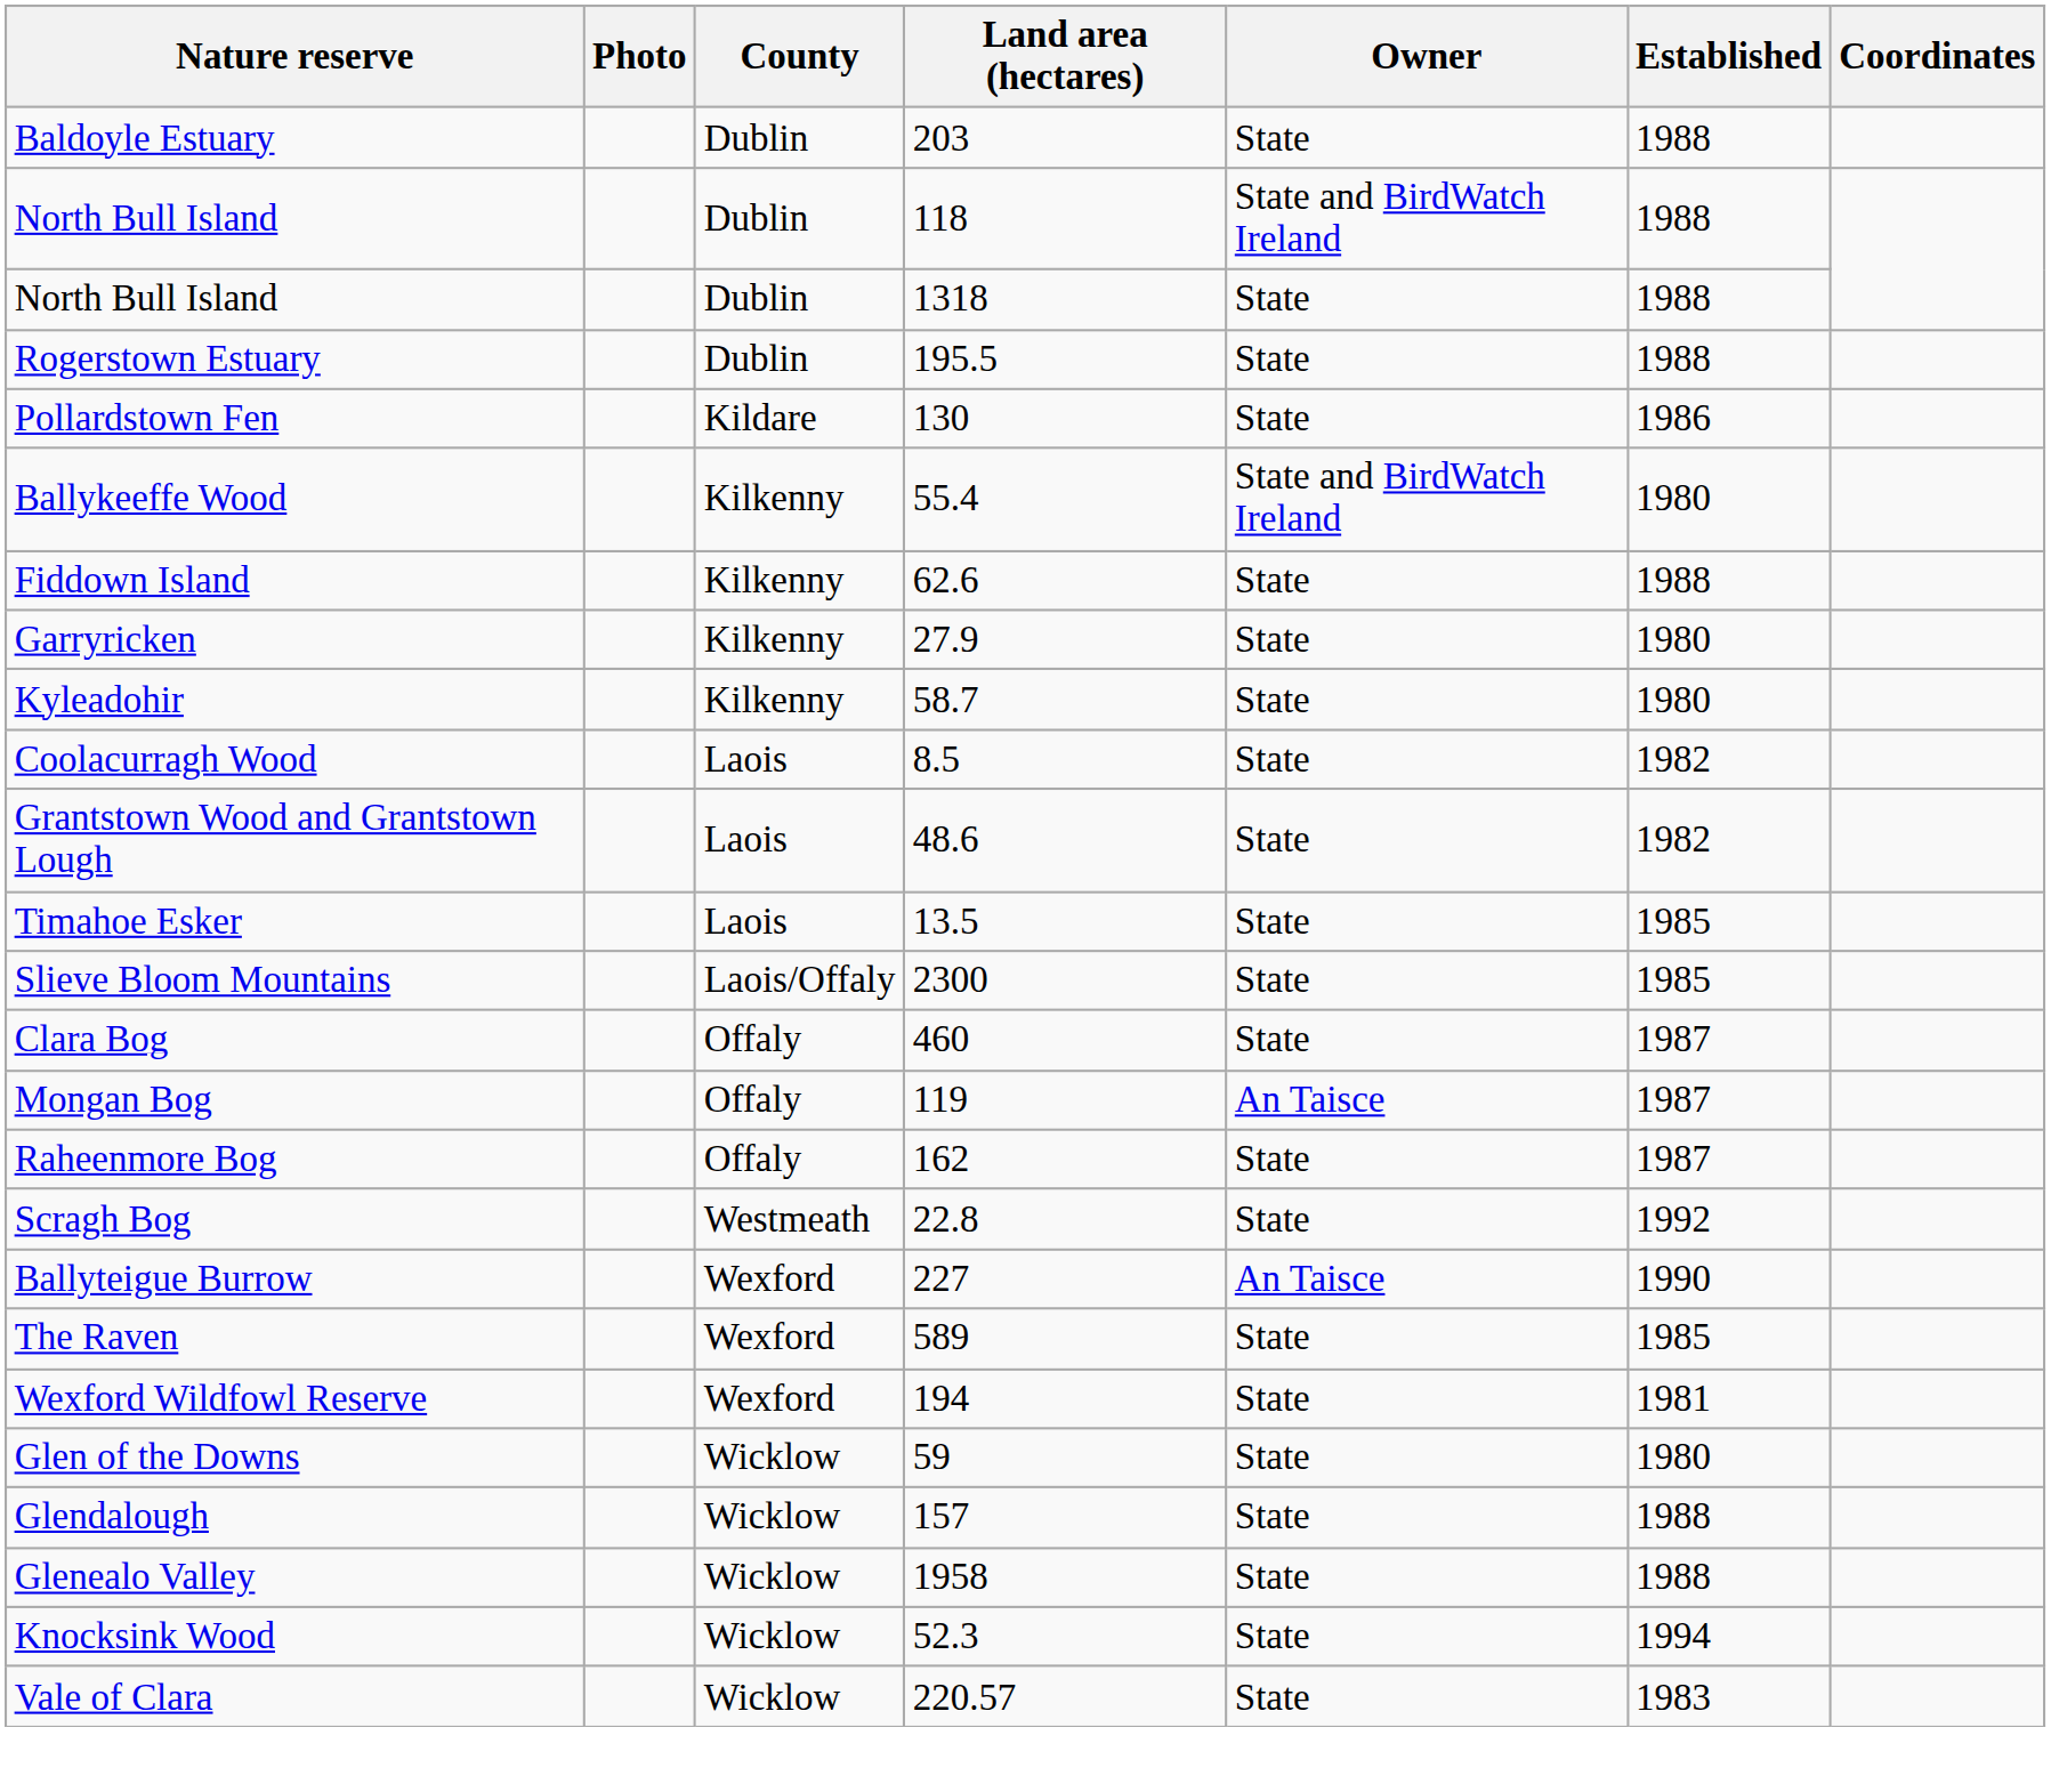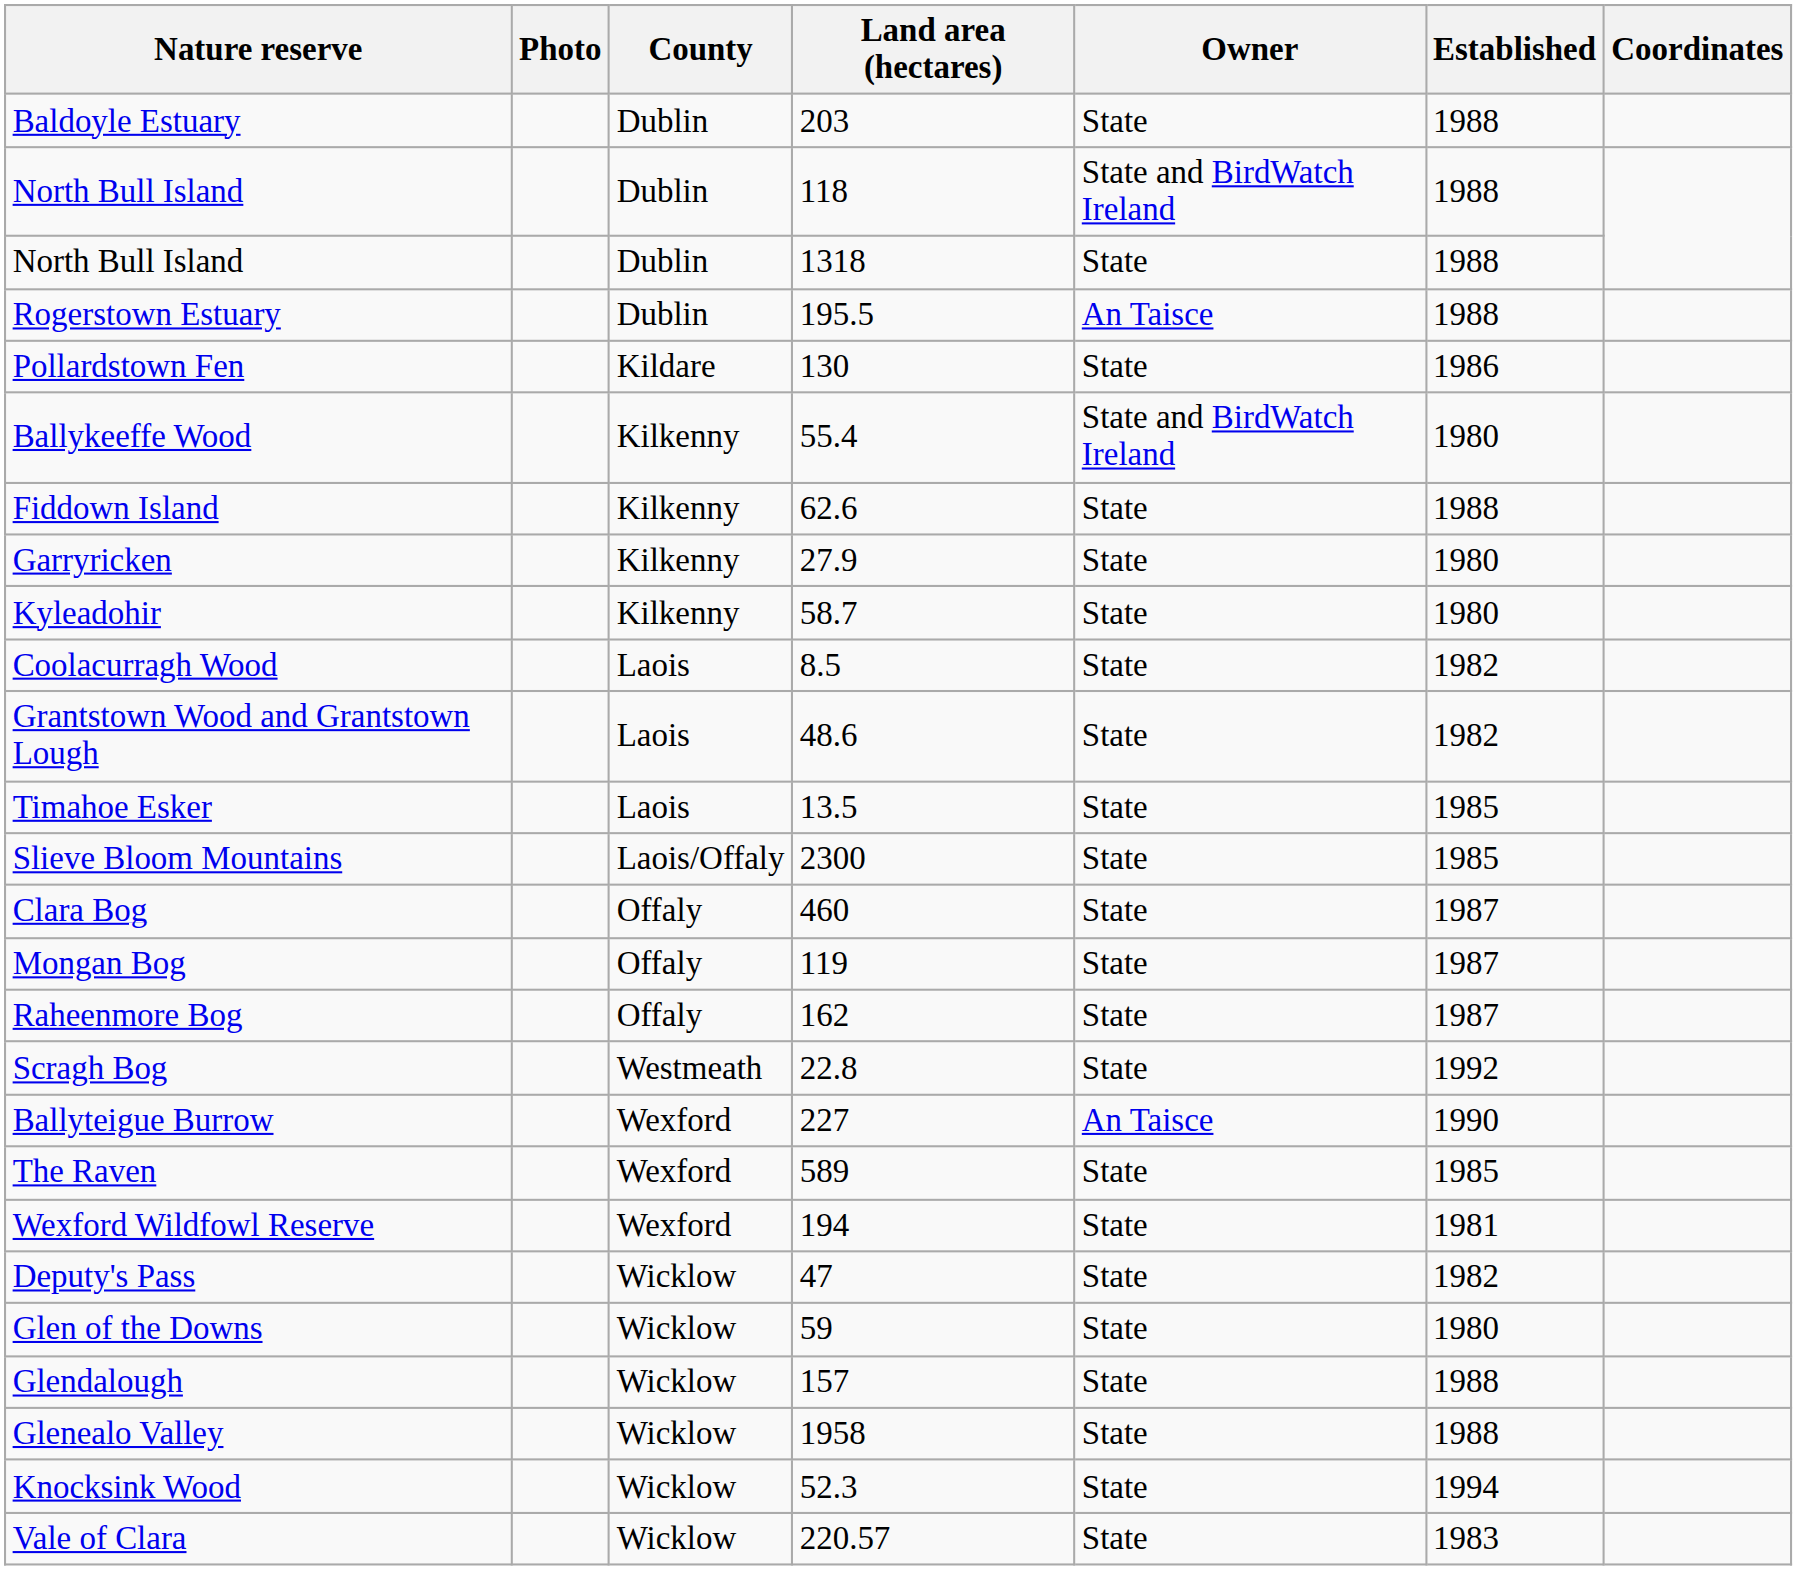 <table class="wikitable sortable">
 <tr>
 <th>Nature reserve</th>
 <th>Photo</th>
 <th>County</th>
 <th>Land area (hectares)</th>
 <th>Owner</th>
 <th>Established</th>
 <th>Coordinates</th>
 </tr>
 <tr>
 <td><a href='#'>Baldoyle Estuary</a></td>
 <td></td>
 <td>Dublin</td>
 <td>203</td>
 <td>State</td>
 <td>1988</td>
 <td></td>
 </tr>
 <tr>
 <td><a href='#'>North Bull Island</a></td>
 <td></td>
 <td>Dublin</td>
 <td>118</td>
 <td>State and <a href='#'>BirdWatch Ireland</a></td>
 <td>1988</td>
 <td rowspan="2"></td>
 </tr>
 <tr>
 <td>North Bull Island</td>
 <td></td>
 <td>Dublin</td>
 <td>1318</td>
 <td>State</td>
 <td>1988</td>
 </tr>
 <tr>
 <td><a href='#'>Rogerstown Estuary</a></td>
 <td></td>
 <td>Dublin</td>
 <td>195.5</td>
-<td>State</td>
+<td><a href='#'>An Taisce</a></td>
 <td>1988</td>
 <td></td>
 </tr>
 <tr>
 <td><a href='#'>Pollardstown Fen</a></td>
 <td></td>
 <td>Kildare</td>
 <td>130</td>
 <td>State</td>
 <td>1986</td>
 <td></td>
 </tr>
 <tr>
 <td><a href='#'>Ballykeeffe Wood</a></td>
 <td></td>
 <td>Kilkenny</td>
 <td>55.4</td>
 <td>State and <a href='#'>BirdWatch Ireland</a></td>
 <td>1980</td>
 <td></td>
 </tr>
 <tr>
 <td><a href='#'>Fiddown Island</a></td>
 <td></td>
 <td>Kilkenny</td>
 <td>62.6</td>
 <td>State</td>
 <td>1988</td>
 <td></td>
 </tr>
 <tr>
 <td><a href='#'>Garryricken</a></td>
 <td></td>
 <td>Kilkenny</td>
 <td>27.9</td>
 <td>State</td>
 <td>1980</td>
 <td></td>
 </tr>
 <tr>
 <td><a href='#'>Kyleadohir</a></td>
 <td></td>
 <td>Kilkenny</td>
 <td>58.7</td>
 <td>State</td>
 <td>1980</td>
 <td></td>
 </tr>
 <tr>
 <td><a href='#'>Coolacurragh Wood</a></td>
 <td></td>
 <td>Laois</td>
 <td>8.5</td>
 <td>State</td>
 <td>1982</td>
 <td></td>
 </tr>
 <tr>
 <td><a href='#'>Grantstown Wood and Grantstown Lough</a></td>
 <td></td>
 <td>Laois</td>
 <td>48.6</td>
 <td>State</td>
 <td>1982</td>
 <td></td>
 </tr>
 <tr>
 <td><a href='#'>Timahoe Esker</a></td>
 <td></td>
 <td>Laois</td>
 <td>13.5</td>
 <td>State</td>
 <td>1985</td>
 <td></td>
 </tr>
 <tr>
 <td><a href='#'>Slieve Bloom Mountains</a></td>
 <td></td>
 <td>Laois/Offaly</td>
 <td>2300</td>
 <td>State</td>
 <td>1985</td>
 <td></td>
 </tr>
 <tr>
 <td><a href='#'>Clara Bog</a></td>
 <td></td>
 <td>Offaly</td>
 <td>460</td>
 <td>State</td>
 <td>1987</td>
 <td></td>
 </tr>
 <tr>
 <td><a href='#'>Mongan Bog</a></td>
 <td></td>
 <td>Offaly</td>
 <td>119</td>
-<td><a href='#'>An Taisce</a></td>
+<td>State</td>
 <td>1987</td>
 <td></td>
 </tr>
 <tr>
 <td><a href='#'>Raheenmore Bog</a></td>
 <td></td>
 <td>Offaly</td>
 <td>162</td>
 <td>State</td>
 <td>1987</td>
 <td></td>
 </tr>
 <tr>
 <td><a href='#'>Scragh Bog</a></td>
 <td></td>
 <td>Westmeath</td>
 <td>22.8</td>
 <td>State</td>
 <td>1992</td>
 <td></td>
 </tr>
 <tr>
 <td><a href='#'>Ballyteigue Burrow</a></td>
 <td></td>
 <td>Wexford</td>
 <td>227</td>
 <td><a href='#'>An Taisce</a></td>
 <td>1990</td>
 <td></td>
 </tr>
 <tr>
 <td><a href='#'>The Raven</a></td>
 <td></td>
 <td>Wexford</td>
 <td>589</td>
 <td>State</td>
 <td>1985</td>
 <td></td>
 </tr>
 <tr>
 <td><a href='#'>Wexford Wildfowl Reserve</a></td>
 <td></td>
 <td>Wexford</td>
 <td>194</td>
 <td>State</td>
 <td>1981</td>
 <td></td>
 </tr>
 <tr>
+<td><a href='#'>Deputy's Pass</a></td>
+<td></td>
+<td>Wicklow</td>
+<td>47</td>
+<td>State</td>
+<td>1982</td>
+<td></td>
+</tr>
+<tr>
 <td><a href='#'>Glen of the Downs</a></td>
 <td></td>
 <td>Wicklow</td>
 <td>59</td>
 <td>State</td>
 <td>1980</td>
 <td></td>
 </tr>
 <tr>
 <td><a href='#'>Glendalough</a></td>
 <td></td>
 <td>Wicklow</td>
 <td>157</td>
 <td>State</td>
 <td>1988</td>
 <td></td>
 </tr>
 <tr>
 <td><a href='#'>Glenealo Valley</a></td>
 <td></td>
 <td>Wicklow</td>
 <td>1958</td>
 <td>State</td>
 <td>1988</td>
 <td></td>
 </tr>
 <tr>
 <td><a href='#'>Knocksink Wood</a></td>
 <td></td>
 <td>Wicklow</td>
 <td>52.3</td>
 <td>State</td>
 <td>1994</td>
 <td></td>
 </tr>
 <tr>
 <td><a href='#'>Vale of Clara</a></td>
 <td></td>
 <td>Wicklow</td>
 <td>220.57</td>
 <td>State</td>
 <td>1983</td>
 <td></td>
 </tr>
 </table>
